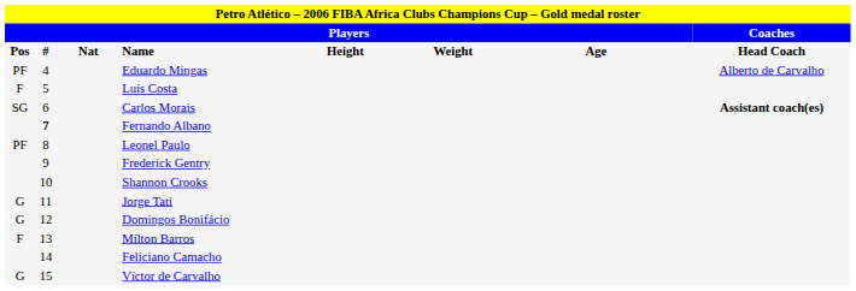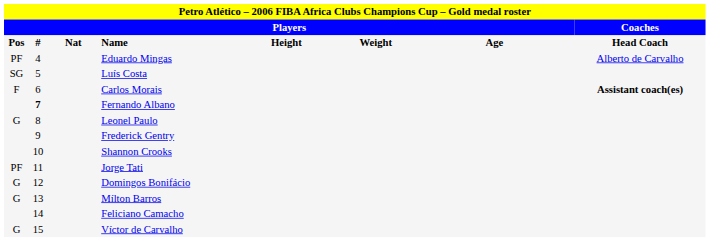 <table border=0 cellpadding=2 cellspacing=0  |- bgcolor=#f5f5f5 style="text-align:center; font-size:90%;" width=75%>
 <tr>
 <td colspan="8" style="background: yellow; color: black"><strong>Petro Atlético – 2006 FIBA Africa Clubs Champions Cup – Gold medal roster</strong></td>
 </tr>
 <tr>
 <td colspan="7" style="background: blue; color: white"><strong>Players</strong></td>
 <td style="background: blue; color: white"><strong>Coaches</strong></td>
 </tr>
 <tr style="background=#f5f5f5; color: black">
 <th width=5px>Pos</th>
 <th width=5px>#</th>
 <th width=50px>Nat</th>
 <th width=135px align=left>Name</th>
 <th width=100px>Height</th>
 <th width=75px>Weight</th>
 <th width=160px>Age</th>
 <th width=130px>Head Coach</th>
 </tr>
 <tr>
 <td>PF</td>
 <td>4</td>
 <td></td>
 <td align=left><a href='#'>Eduardo Mingas</a></td>
 <td><span></span></td>
 <td><span></span></td>
 <td><span></span></td>
 <td> <a href='#'>Alberto de Carvalho</a></td>
 </tr>
 <tr>
-<td>F</td>
+<td>SG</td>
 <td>5</td>
 <td></td>
 <td align=left><a href='#'>Luís Costa</a></td>
 <td><span></span></td>
 <td><span></span></td>
 <td><span></span></td>
 </tr>
 <tr>
-<td>SG</td>
+<td>F</td>
 <td>6</td>
 <td></td>
 <td align=left><a href='#'>Carlos Morais</a></td>
 <td><span></span></td>
 <td><span></span></td>
 <td><span></span></td>
 <td><strong>Assistant coach(es)</strong></td>
 </tr>
 <tr>
 <td></td>
 <td><strong>7</strong></td>
 <td></td>
 <td align=left><a href='#'>Fernando Albano</a></td>
 <td></td>
 <td></td>
 <td><span></span></td>
 </tr>
 <tr>
-<td>PF</td>
+<td>G</td>
 <td>8</td>
 <td></td>
 <td align=left><a href='#'>Leonel Paulo</a></td>
 <td><span></span></td>
 <td><span></span></td>
 <td></td>
 </tr>
 <tr>
 <td></td>
 <td>9</td>
 <td></td>
 <td align=left><a href='#'>Frederick Gentry</a></td>
 <td></td>
 <td></td>
 <td><span></span></td>
 </tr>
 <tr>
 <td></td>
 <td>10</td>
 <td></td>
 <td align=left><a href='#'>Shannon Crooks</a></td>
 <td></td>
 <td></td>
 <td><span></span></td>
 </tr>
 <tr>
-<td>G</td>
+<td>PF</td>
 <td>11</td>
 <td></td>
 <td align=left><a href='#'>Jorge Tati</a></td>
 <td><span></span></td>
 <td><span></span></td>
 <td><span></span></td>
 </tr>
 <tr>
 <td>G</td>
 <td>12</td>
 <td></td>
 <td align=left><a href='#'>Domingos Bonifácio</a></td>
 <td><span></span></td>
 <td><span></span></td>
 <td><span></span></td>
 </tr>
 <tr>
-<td>F</td>
+<td>G</td>
 <td>13</td>
 <td></td>
 <td align=left><a href='#'>Mílton Barros</a></td>
 <td><span></span></td>
 <td><span></span></td>
 <td><span></span></td>
 </tr>
 <tr>
 <td></td>
 <td>14</td>
 <td></td>
 <td align=left><a href='#'>Feliciano Camacho</a></td>
 <td></td>
 <td></td>
 <td><span></span></td>
 </tr>
 <tr>
 <td>G</td>
 <td>15</td>
 <td></td>
 <td align=left><a href='#'>Víctor de Carvalho</a></td>
 <td><span></span></td>
 <td><span></span></td>
 <td><span></span></td>
 </tr>
 </table>
